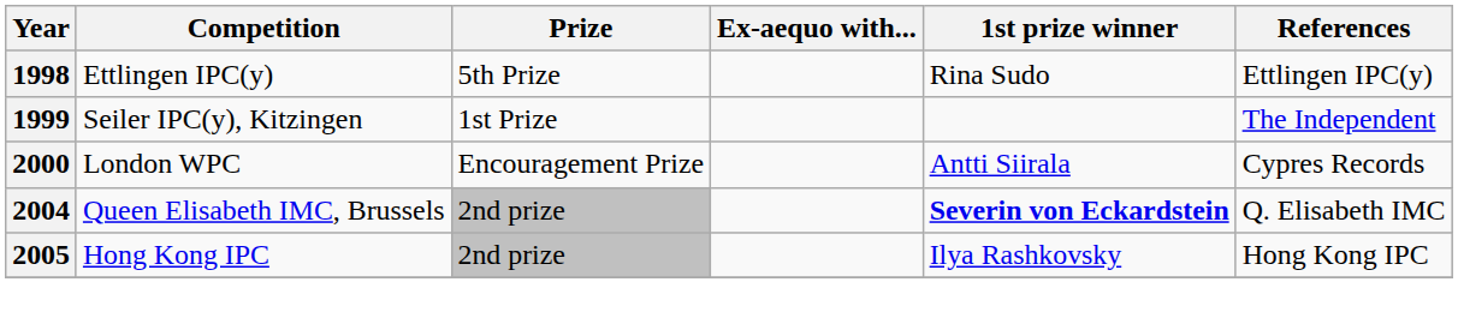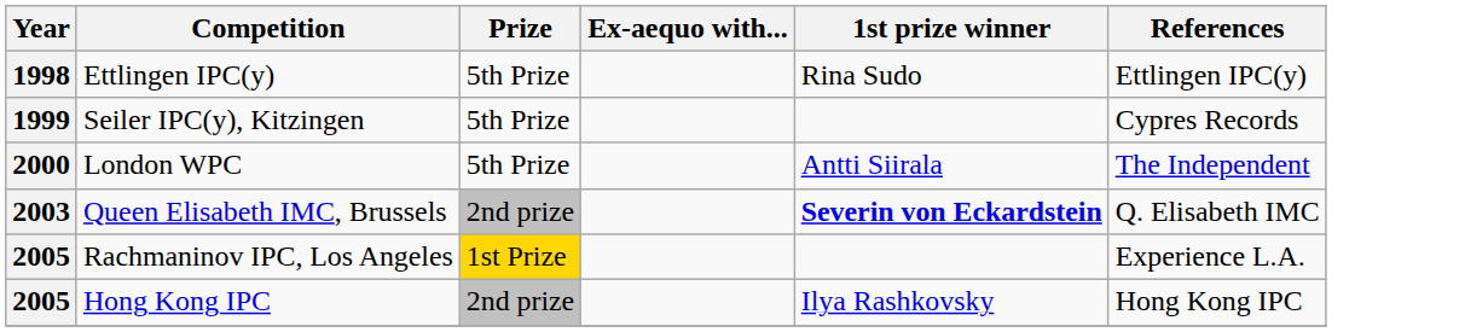 <table class="wikitable">
 <tr>
 <th>Year</th>
 <th>Competition</th>
 <th>Prize</th>
 <th>Ex-aequo with...</th>
 <th>1st prize winner</th>
 <th>References</th>
 </tr>
 <tr>
 <th>1998</th>
 <td> Ettlingen IPC(y)</td>
 <td>5th Prize</td>
 <td></td>
 <td> Rina Sudo</td>
 <td> Ettlingen IPC(y)</td>
 </tr>
 <tr>
 <th>1999</th>
 <td> Seiler IPC(y), Kitzingen</td>
-<td>1st Prize</td>
+<td>5th Prize</td>
 <td></td>
 <td></td>
-<td> <a href='#'>The Independent</a></td>
+<td> Cypres Records</td>
 </tr>
 <tr>
 <th>2000</th>
 <td> London WPC</td>
-<td>Encouragement Prize</td>
+<td>5th Prize</td>
 <td></td>
 <td> <a href='#'>Antti Siirala</a></td>
-<td> Cypres Records</td>
+<td> <a href='#'>The Independent</a></td>
 </tr>
 <tr>
-<th>2004</th>
+<th>2003</th>
 <td> <a href='#'>Queen Elisabeth IMC</a>, Brussels</td>
 <td bgcolor="silver">2nd prize</td>
 <td></td>
 <td><strong> <a href='#'>Severin von Eckardstein</a></strong></td>
 <td> Q. Elisabeth IMC</td>
+</tr>
+<tr>
+<th>2005</th>
+<td> Rachmaninov IPC, Los Angeles</td>
+<td bgcolor="gold">1st Prize</td>
+<td></td>
+<td></td>
+<td> Experience L.A.</td>
 </tr>
 <tr>
 <th>2005</th>
 <td> <a href='#'>Hong Kong IPC</a></td>
 <td bgcolor="silver">2nd prize</td>
 <td></td>
 <td> <a href='#'>Ilya Rashkovsky</a></td>
 <td> Hong Kong IPC</td>
 </tr>
 <tr>
 </tr>
 </table>
